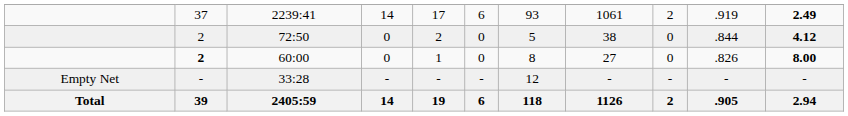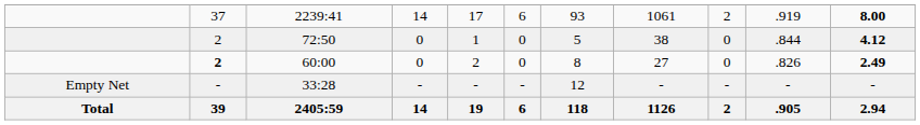 <table class="wikitable sortable" width ="1000">
 <tr align="center">
 </tr>
 <tr align="center" bgcolor="">
 <td></td>
 <td>37</td>
 <td>2239:41</td>
 <td>14</td>
 <td>17</td>
 <td>6</td>
 <td>93</td>
 <td>1061</td>
 <td>2</td>
 <td>.919</td>
-<td><strong>2.49</strong></td>
+<td><strong>8.00</strong></td>
 </tr>
 <tr align="center" bgcolor="f0f0f0">
 <td></td>
 <td>2</td>
 <td>72:50</td>
 <td>0</td>
-<td>2</td>
+<td>1</td>
 <td>0</td>
 <td>5</td>
 <td>38</td>
 <td>0</td>
 <td>.844</td>
 <td><strong>4.12</strong></td>
 </tr>
 <tr align="center" bgcolor="">
 <td></td>
 <td><strong>2</strong></td>
 <td>60:00</td>
 <td>0</td>
-<td>1</td>
+<td>2</td>
 <td>0</td>
 <td>8</td>
 <td>27</td>
 <td>0</td>
 <td>.826</td>
-<td><strong>8.00</strong></td>
+<td><strong>2.49</strong></td>
 </tr>
 <tr align="center" bgcolor="f0f0f0">
 <td>Empty Net</td>
 <td>-</td>
 <td>33:28</td>
 <td>-</td>
 <td>-</td>
 <td>-</td>
 <td>12</td>
 <td>-</td>
 <td>-</td>
 <td>-</td>
 <td>-</td>
 </tr>
 <tr>
 <th>Total</th>
 <th>39</th>
 <th>2405:59</th>
 <th>14</th>
 <th>19</th>
 <th>6</th>
 <th>118</th>
 <th>1126</th>
 <th>2</th>
 <th>.905</th>
 <th>2.94</th>
 </tr>
 </table>
